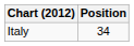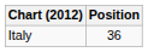 <table class = "wikitable">
 <tr>
 <th>Chart (2012)</th>
 <th>Position</th>
 </tr>
 <tr>
 <td>Italy</td>
-<td align="center">34</td>
+<td align="center">36</td>
 </tr>
 </table>
